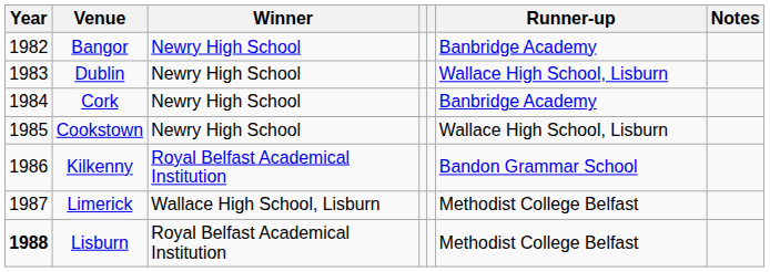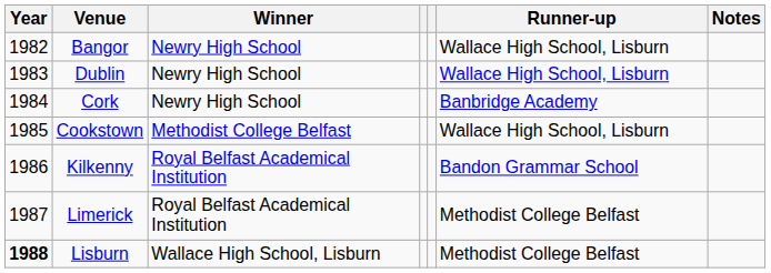 <table class="wikitable">
 <tr>
 <th>Year</th>
 <th width="65">Venue</th>
 <th width="240">Winner</th>
 <th></th>
 <th></th>
 <th width="240">Runner-up</th>
 <th>Notes</th>
 </tr>
 <tr>
 <td align="center">1982</td>
 <td align="center"><a href='#'>Bangor</a></td>
 <td><a href='#'>Newry High School</a></td>
 <td align="center"></td>
 <td align="center"></td>
-<td><a href='#'>Banbridge Academy</a></td>
+<td>Wallace High School, Lisburn</td>
 <td></td>
 </tr>
 <tr>
 <td align="center">1983</td>
 <td align="center"><a href='#'>Dublin</a></td>
 <td>Newry High School</td>
 <td align="center"></td>
 <td align="center"></td>
 <td><a href='#'>Wallace High School, Lisburn</a></td>
 <td></td>
 </tr>
 <tr>
 <td align="center">1984</td>
 <td align="center"><a href='#'>Cork</a></td>
 <td>Newry High School</td>
 <td align="center"></td>
 <td align="center"></td>
 <td><a href='#'>Banbridge Academy</a></td>
 <td></td>
 </tr>
 <tr>
 <td align="center">1985</td>
 <td align="center"><a href='#'>Cookstown</a></td>
-<td>Newry High School</td>
+<td><a href='#'>Methodist College Belfast</a></td>
 <td align="center"></td>
 <td align="center"></td>
 <td>Wallace High School, Lisburn</td>
 <td></td>
 </tr>
 <tr>
 <td align="center">1986</td>
 <td align="center"><a href='#'>Kilkenny</a></td>
 <td><a href='#'>Royal Belfast Academical Institution</a></td>
 <td align="center"></td>
 <td align="center"></td>
 <td><a href='#'>Bandon Grammar School</a></td>
 <td></td>
 </tr>
 <tr>
 <td align="center">1987</td>
 <td align="center"><a href='#'>Limerick</a></td>
-<td>Wallace High School, Lisburn</td>
+<td>Royal Belfast Academical Institution</td>
 <td align="center"></td>
 <td align="center"></td>
 <td>Methodist College Belfast</td>
 <td></td>
 </tr>
 <tr>
 <td align="center"><strong>1988</strong></td>
 <td align="center"><a href='#'>Lisburn</a></td>
-<td>Royal Belfast Academical Institution</td>
+<td>Wallace High School, Lisburn</td>
 <td align="center"></td>
 <td align="center"></td>
 <td>Methodist College Belfast</td>
 <td></td>
 </tr>
 </table>
